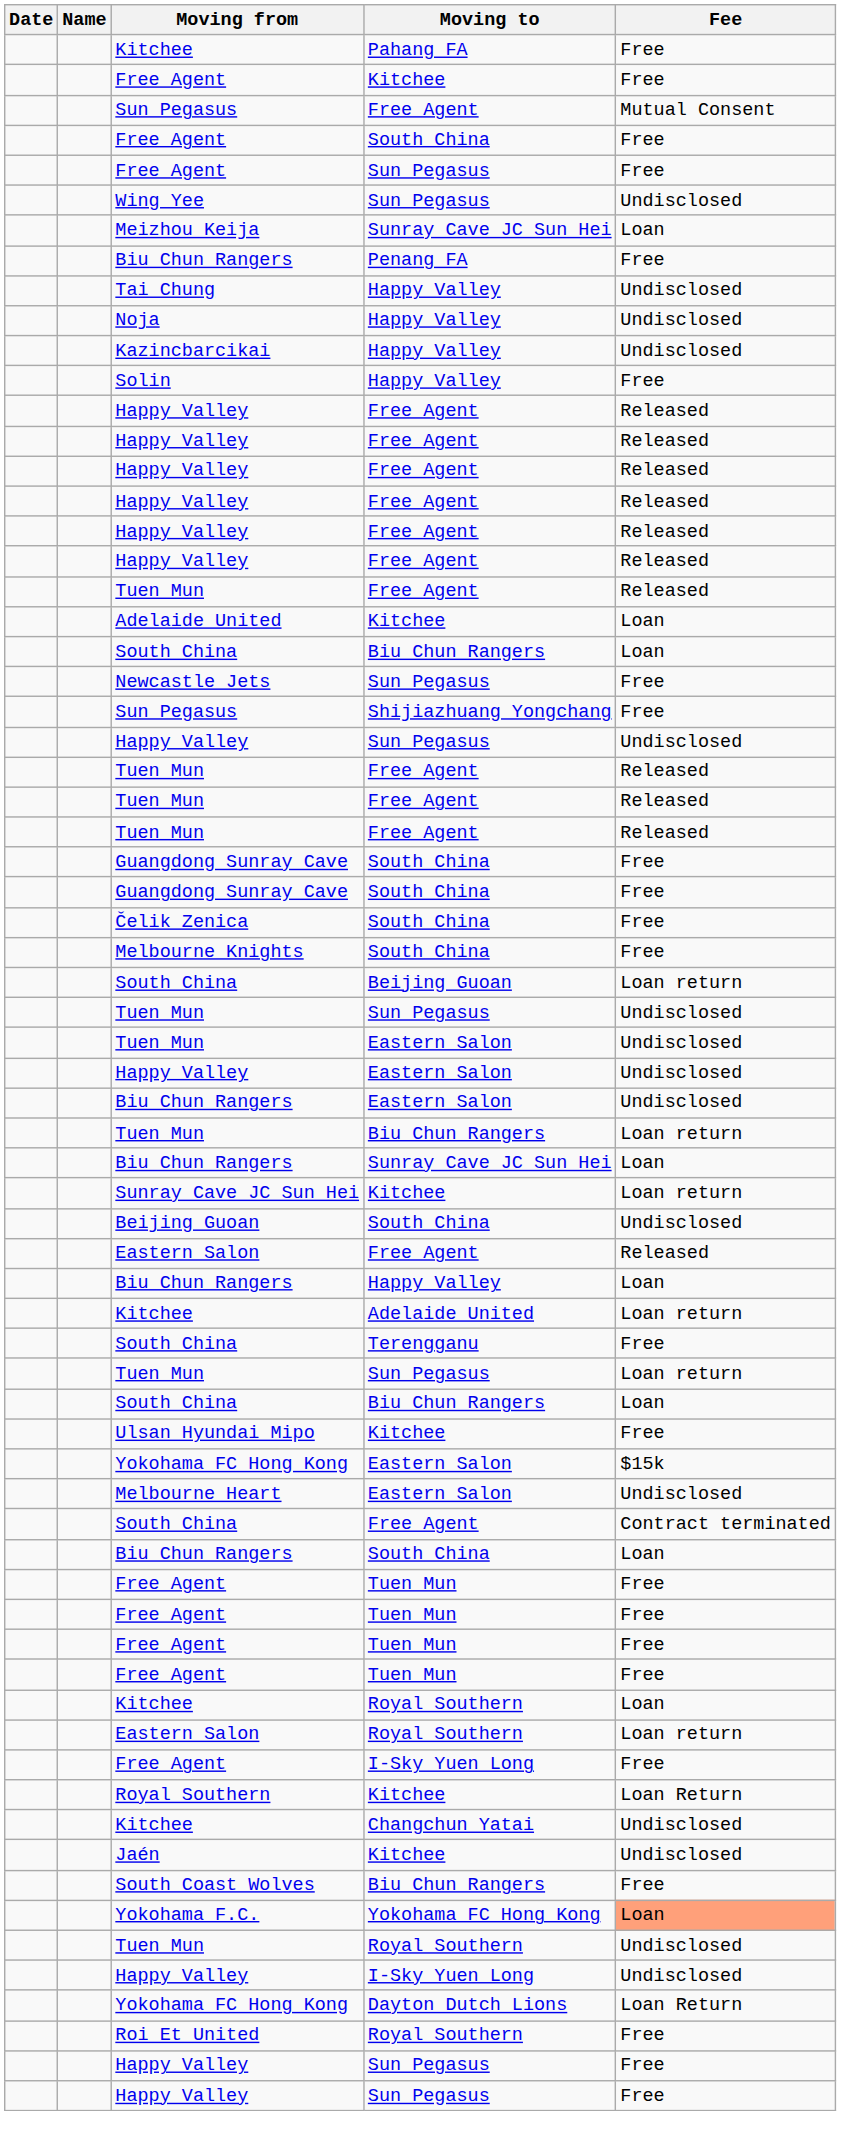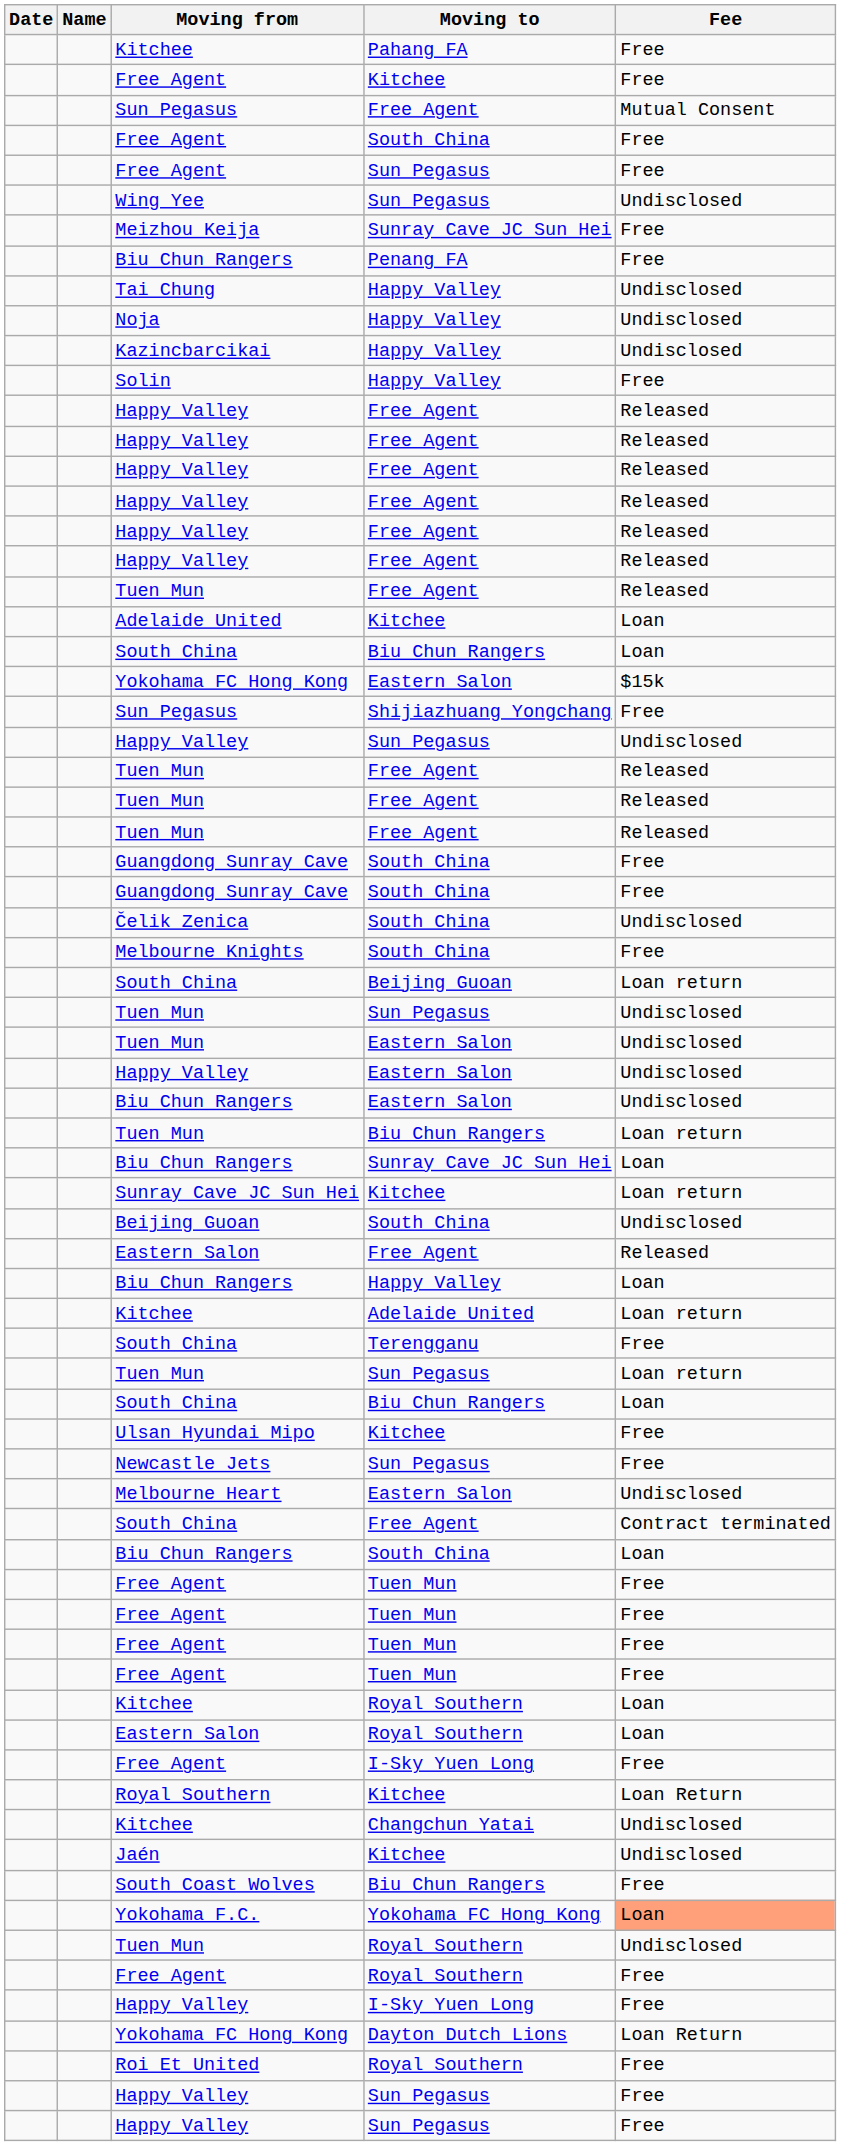 <table class="wikitable sortable">
 <tr>
 <th>Date</th>
 <th>Name</th>
 <th>Moving from</th>
 <th>Moving to</th>
 <th>Fee</th>
 </tr>
 <tr>
 <td><strong></strong></td>
 <td> </td>
 <td><a href='#'>Kitchee</a></td>
 <td> <a href='#'>Pahang FA</a></td>
 <td>Free</td>
 </tr>
 <tr>
 <td><strong></strong></td>
 <td></td>
 <td><a href='#'>Free Agent</a></td>
 <td><a href='#'>Kitchee</a></td>
 <td>Free</td>
 </tr>
 <tr>
 <td><strong></strong></td>
 <td> </td>
 <td><a href='#'>Sun Pegasus</a></td>
 <td><a href='#'>Free Agent</a></td>
 <td>Mutual Consent</td>
 </tr>
 <tr>
 <td><strong></strong></td>
 <td> </td>
 <td><a href='#'>Free Agent</a></td>
 <td><a href='#'>South China</a></td>
 <td>Free</td>
 </tr>
 <tr>
 <td><strong></strong></td>
 <td></td>
 <td><a href='#'>Free Agent</a></td>
 <td><a href='#'>Sun Pegasus</a></td>
 <td>Free</td>
 </tr>
 <tr>
 <td><strong></strong></td>
 <td></td>
 <td><a href='#'>Wing Yee</a></td>
 <td><a href='#'>Sun Pegasus</a></td>
 <td>Undisclosed</td>
 </tr>
 <tr>
 <td><strong></strong></td>
 <td></td>
 <td> <a href='#'>Meizhou Keija</a></td>
 <td><a href='#'>Sunray Cave JC Sun Hei</a></td>
-<td>Loan</td>
+<td>Free</td>
 </tr>
 <tr>
 <td><strong></strong></td>
 <td> </td>
 <td><a href='#'>Biu Chun Rangers</a></td>
 <td> <a href='#'>Penang FA</a></td>
 <td>Free</td>
 </tr>
 <tr>
 <td><strong></strong></td>
 <td></td>
 <td><a href='#'>Tai Chung</a></td>
 <td><a href='#'>Happy Valley</a></td>
 <td>Undisclosed</td>
 </tr>
 <tr>
 <td><strong></strong></td>
 <td> </td>
 <td>  <a href='#'>Noja</a></td>
 <td><a href='#'>Happy Valley</a></td>
 <td>Undisclosed</td>
 </tr>
 <tr>
 <td><strong></strong></td>
 <td> </td>
 <td>  <a href='#'>Kazincbarcikai</a></td>
 <td><a href='#'>Happy Valley</a></td>
 <td>Undisclosed</td>
 </tr>
 <tr>
 <td><strong></strong></td>
 <td> </td>
 <td>  <a href='#'>Solin</a></td>
 <td><a href='#'>Happy Valley</a></td>
 <td>Free</td>
 </tr>
 <tr>
 <td><strong></strong></td>
 <td></td>
 <td><a href='#'>Happy Valley</a></td>
 <td><a href='#'>Free Agent</a></td>
 <td>Released</td>
 </tr>
 <tr>
 <td><strong></strong></td>
 <td></td>
 <td><a href='#'>Happy Valley</a></td>
 <td><a href='#'>Free Agent</a></td>
 <td>Released</td>
 </tr>
 <tr>
 <td><strong></strong></td>
 <td> </td>
 <td><a href='#'>Happy Valley</a></td>
 <td><a href='#'>Free Agent</a></td>
 <td>Released</td>
 </tr>
 <tr>
 <td><strong></strong></td>
 <td> </td>
 <td><a href='#'>Happy Valley</a></td>
 <td><a href='#'>Free Agent</a></td>
 <td>Released</td>
 </tr>
 <tr>
 <td><strong></strong></td>
 <td> </td>
 <td><a href='#'>Happy Valley</a></td>
 <td><a href='#'>Free Agent</a></td>
 <td>Released</td>
 </tr>
 <tr>
 <td><strong></strong></td>
 <td> </td>
 <td><a href='#'>Happy Valley</a></td>
 <td><a href='#'>Free Agent</a></td>
 <td>Released</td>
 </tr>
 <tr>
 <td><strong></strong></td>
 <td> </td>
 <td><a href='#'>Tuen Mun</a></td>
 <td><a href='#'>Free Agent</a></td>
 <td>Released</td>
 </tr>
 <tr>
 <td><strong></strong></td>
 <td> </td>
 <td> <a href='#'>Adelaide United</a></td>
 <td><a href='#'>Kitchee</a></td>
 <td>Loan</td>
 </tr>
 <tr>
 <td><strong></strong></td>
 <td> </td>
 <td><a href='#'>South China</a></td>
 <td><a href='#'>Biu Chun Rangers</a></td>
 <td>Loan</td>
 </tr>
 <tr>
 <td><strong></strong></td>
 <td> </td>
-<td> <a href='#'>Newcastle Jets</a></td>
-<td><a href='#'>Sun Pegasus</a></td>
-<td>Free</td>
+<td><a href='#'>Yokohama FC Hong Kong</a></td>
+<td><a href='#'>Eastern Salon</a></td>
+<td>$15k</td>
 </tr>
 <tr>
 <td><strong></strong></td>
 <td></td>
 <td><a href='#'>Sun Pegasus</a></td>
 <td> <a href='#'>Shijiazhuang Yongchang</a></td>
 <td>Free</td>
 </tr>
 <tr>
 <td><strong></strong></td>
 <td></td>
 <td><a href='#'>Happy Valley</a></td>
 <td><a href='#'>Sun Pegasus</a></td>
 <td>Undisclosed</td>
 </tr>
 <tr>
 <td><strong></strong></td>
 <td> </td>
 <td><a href='#'>Tuen Mun</a></td>
 <td><a href='#'>Free Agent</a></td>
 <td>Released<br></td>
 </tr>
 <tr>
 <td><strong></strong></td>
 <td> </td>
 <td><a href='#'>Tuen Mun</a></td>
 <td><a href='#'>Free Agent</a></td>
 <td>Released<br></td>
 </tr>
 <tr>
 <td><strong></strong></td>
 <td></td>
 <td><a href='#'>Tuen Mun</a></td>
 <td><a href='#'>Free Agent</a></td>
 <td>Released</td>
 </tr>
 <tr>
 <td><strong></strong></td>
 <td></td>
 <td> <a href='#'>Guangdong Sunray Cave</a></td>
 <td><a href='#'>South China</a></td>
 <td>Free</td>
 </tr>
 <tr>
 <td><strong></strong></td>
 <td></td>
 <td> <a href='#'>Guangdong Sunray Cave</a></td>
 <td><a href='#'>South China</a></td>
 <td>Free</td>
 </tr>
 <tr>
 <td><strong></strong></td>
 <td> </td>
 <td> <a href='#'>Čelik Zenica</a></td>
 <td><a href='#'>South China</a></td>
-<td>Free</td>
+<td>Undisclosed</td>
 </tr>
 <tr>
 <td><strong></strong></td>
 <td> </td>
 <td> <a href='#'>Melbourne Knights</a></td>
 <td><a href='#'>South China</a></td>
 <td>Free</td>
 </tr>
 <tr>
 <td><strong></strong></td>
 <td></td>
 <td><a href='#'>South China</a></td>
 <td> <a href='#'>Beijing Guoan</a></td>
 <td>Loan return</td>
 </tr>
 <tr>
 <td><strong></strong></td>
 <td></td>
 <td><a href='#'>Tuen Mun</a></td>
 <td><a href='#'>Sun Pegasus</a></td>
 <td>Undisclosed</td>
 </tr>
 <tr>
 <td><strong></strong></td>
 <td></td>
 <td><a href='#'>Tuen Mun</a></td>
 <td><a href='#'>Eastern Salon</a></td>
 <td>Undisclosed</td>
 </tr>
 <tr>
 <td><strong></strong></td>
 <td></td>
 <td><a href='#'>Happy Valley</a></td>
 <td><a href='#'>Eastern Salon</a></td>
 <td>Undisclosed</td>
 </tr>
 <tr>
 <td><strong></strong></td>
 <td></td>
 <td><a href='#'>Biu Chun Rangers</a></td>
 <td><a href='#'>Eastern Salon</a></td>
 <td>Undisclosed</td>
 </tr>
 <tr>
 <td><strong></strong></td>
 <td></td>
 <td><a href='#'>Tuen Mun</a></td>
 <td><a href='#'>Biu Chun Rangers</a></td>
 <td>Loan return</td>
 </tr>
 <tr>
 <td><strong></strong></td>
 <td></td>
 <td><a href='#'>Biu Chun Rangers</a></td>
 <td><a href='#'>Sunray Cave JC Sun Hei</a></td>
 <td>Loan</td>
 </tr>
 <tr>
 <td><strong></strong></td>
 <td></td>
 <td><a href='#'>Sunray Cave JC Sun Hei</a></td>
 <td><a href='#'>Kitchee</a></td>
 <td>Loan return</td>
 </tr>
 <tr>
 <td><strong></strong></td>
 <td></td>
 <td> <a href='#'>Beijing Guoan</a></td>
 <td><a href='#'>South China</a></td>
 <td>Undisclosed</td>
 </tr>
 <tr>
 <td><strong></strong></td>
 <td></td>
 <td><a href='#'>Eastern Salon</a></td>
 <td><a href='#'>Free Agent</a></td>
 <td>Released</td>
 </tr>
 <tr>
 <td><strong></strong></td>
 <td> </td>
 <td><a href='#'>Biu Chun Rangers</a></td>
 <td><a href='#'>Happy Valley</a></td>
 <td>Loan</td>
 </tr>
 <tr>
 <td><strong></strong></td>
 <td> </td>
 <td><a href='#'>Kitchee</a></td>
 <td> <a href='#'>Adelaide United</a></td>
 <td>Loan return</td>
 </tr>
 <tr>
 <td><strong></strong></td>
 <td> </td>
 <td><a href='#'>South China</a></td>
 <td> <a href='#'>Terengganu</a></td>
 <td>Free</td>
 </tr>
 <tr>
 <td><strong></strong></td>
 <td></td>
 <td><a href='#'>Tuen Mun</a></td>
 <td><a href='#'>Sun Pegasus</a></td>
 <td>Loan return</td>
 </tr>
 <tr>
 <td><strong></strong></td>
 <td> </td>
 <td><a href='#'>South China</a></td>
 <td><a href='#'>Biu Chun Rangers</a></td>
 <td>Loan</td>
 </tr>
 <tr>
 <td><strong></strong></td>
 <td> </td>
 <td> <a href='#'>Ulsan Hyundai Mipo</a></td>
 <td><a href='#'>Kitchee</a></td>
 <td>Free</td>
 </tr>
 <tr>
 <td><strong></strong></td>
 <td> </td>
-<td><a href='#'>Yokohama FC Hong Kong</a></td>
-<td><a href='#'>Eastern Salon</a></td>
-<td>$15k</td>
+<td> <a href='#'>Newcastle Jets</a></td>
+<td><a href='#'>Sun Pegasus</a></td>
+<td>Free</td>
 </tr>
 <tr>
 <td><strong></strong></td>
 <td> </td>
 <td> <a href='#'>Melbourne Heart</a></td>
 <td><a href='#'>Eastern Salon</a></td>
 <td>Undisclosed</td>
 </tr>
 <tr>
 <td><strong></strong></td>
 <td></td>
 <td><a href='#'>South China</a></td>
 <td><a href='#'>Free Agent</a></td>
 <td>Contract terminated</td>
 </tr>
 <tr>
 <td><strong></strong></td>
 <td></td>
 <td><a href='#'>Biu Chun Rangers</a></td>
 <td><a href='#'>South China</a></td>
 <td>Loan</td>
 </tr>
 <tr>
 <td><strong></strong></td>
 <td></td>
 <td><a href='#'>Free Agent</a></td>
 <td><a href='#'>Tuen Mun</a></td>
 <td>Free</td>
 </tr>
 <tr>
 <td><strong></strong></td>
 <td></td>
 <td><a href='#'>Free Agent</a></td>
 <td><a href='#'>Tuen Mun</a></td>
 <td>Free</td>
 </tr>
 <tr>
 <td><strong></strong></td>
 <td></td>
 <td><a href='#'>Free Agent</a></td>
 <td><a href='#'>Tuen Mun</a></td>
 <td>Free</td>
 </tr>
 <tr>
 <td><strong></strong></td>
 <td></td>
 <td><a href='#'>Free Agent</a></td>
 <td><a href='#'>Tuen Mun</a></td>
 <td>Free</td>
 </tr>
 <tr>
 <td><strong></strong></td>
 <td></td>
 <td><a href='#'>Kitchee</a></td>
 <td><a href='#'>Royal Southern</a></td>
 <td>Loan</td>
 </tr>
 <tr>
 <td><strong></strong></td>
 <td></td>
 <td><a href='#'>Eastern Salon</a></td>
 <td><a href='#'>Royal Southern</a></td>
-<td>Loan return</td>
+<td>Loan</td>
 </tr>
 <tr>
 <td><strong></strong></td>
 <td> </td>
 <td><a href='#'>Free Agent</a></td>
 <td><a href='#'>I-Sky Yuen Long</a></td>
 <td>Free</td>
 </tr>
 <tr>
 <td><strong></strong></td>
 <td></td>
 <td><a href='#'>Royal Southern</a></td>
 <td><a href='#'>Kitchee</a></td>
 <td>Loan Return</td>
 </tr>
 <tr>
 <td><strong></strong></td>
 <td></td>
 <td><a href='#'>Kitchee</a></td>
 <td> <a href='#'>Changchun Yatai</a></td>
 <td>Undisclosed</td>
 </tr>
 <tr>
 <td><strong></strong></td>
 <td> </td>
 <td> <a href='#'>Jaén</a></td>
 <td><a href='#'>Kitchee</a></td>
 <td>Undisclosed</td>
 </tr>
 <tr>
 <td><strong></strong></td>
 <td> </td>
 <td> <a href='#'>South Coast Wolves</a></td>
 <td><a href='#'>Biu Chun Rangers</a></td>
 <td>Free</td>
 </tr>
 <tr>
 <td><strong></strong></td>
 <td> </td>
 <td> <a href='#'>Yokohama F.C.</a></td>
 <td><a href='#'>Yokohama FC Hong Kong</a></td>
 <td style="background: lightsalmon;">Loan</td>
 </tr>
 <tr>
 <td><strong></strong></td>
 <td></td>
 <td><a href='#'>Tuen Mun</a></td>
 <td><a href='#'>Royal Southern</a></td>
 <td>Undisclosed</td>
 </tr>
 <tr>
 <td><strong></strong></td>
 <td></td>
+<td><a href='#'>Free Agent</a></td>
+<td><a href='#'>Royal Southern</a></td>
+<td>Free</td>
+</tr>
+<tr>
+<td><strong></strong></td>
+<td></td>
 <td><a href='#'>Happy Valley</a></td>
 <td><a href='#'>I-Sky Yuen Long</a></td>
-<td>Undisclosed</td>
+<td>Free</td>
 </tr>
 <tr>
 <td><strong></strong></td>
 <td> </td>
 <td><a href='#'>Yokohama FC Hong Kong</a></td>
 <td> <a href='#'>Dayton Dutch Lions</a></td>
 <td>Loan Return</td>
 </tr>
 <tr>
 <td><strong></strong></td>
 <td> </td>
 <td> <a href='#'>Roi Et United</a></td>
 <td><a href='#'>Royal Southern</a></td>
 <td>Free</td>
 </tr>
 <tr>
 <td><strong></strong></td>
 <td></td>
 <td><a href='#'>Happy Valley</a></td>
 <td><a href='#'>Sun Pegasus</a></td>
 <td>Free</td>
 </tr>
 <tr>
 <td><strong></strong></td>
 <td> </td>
 <td><a href='#'>Happy Valley</a></td>
 <td><a href='#'>Sun Pegasus</a></td>
 <td>Free</td>
 </tr>
 </table>
